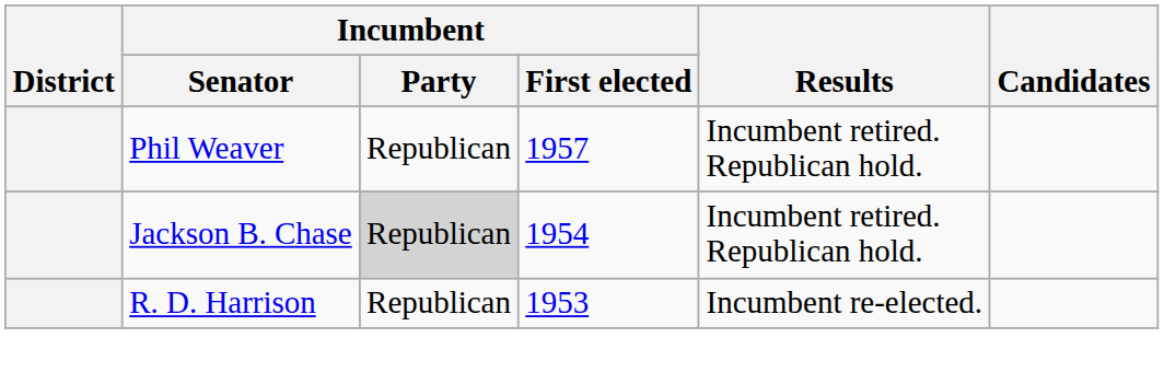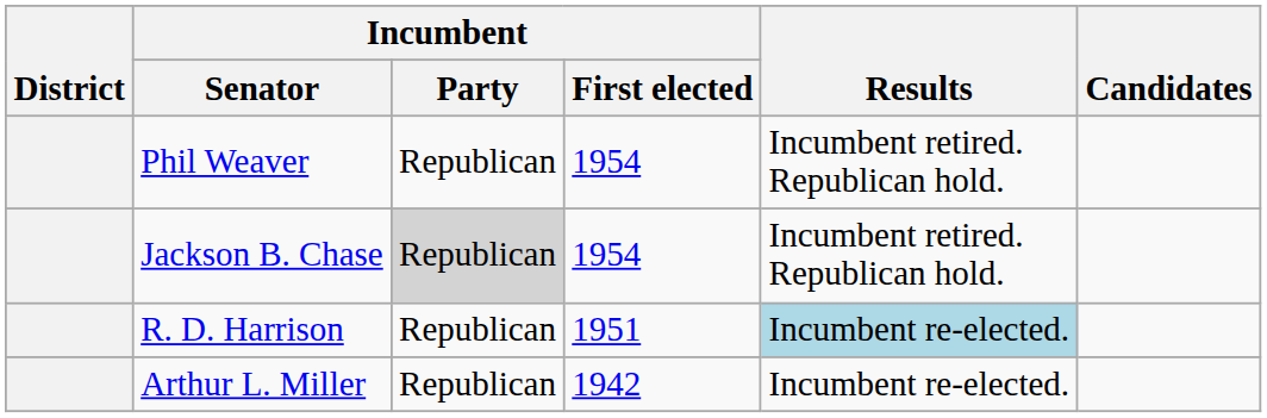 <table class=wikitable>
 <tr valign=bottom>
 <th rowspan=2>District</th>
 <th colspan=3>Incumbent</th>
 <th rowspan=2>Results</th>
 <th rowspan=2>Candidates</th>
 </tr>
 <tr>
 <th>Senator</th>
 <th>Party</th>
 <th>First elected</th>
 </tr>
 <tr>
 <th></th>
 <td><a href='#'>Phil Weaver</a></td>
 <td>Republican</td>
-<td><a href='#'>1957</a></td>
+<td><a href='#'>1954</a></td>
 <td>Incumbent retired.<br>Republican hold.</td>
 <td nowrap></td>
 </tr>
 <tr>
 <th></th>
 <td><a href='#'>Jackson B. Chase</a></td>
 <td style="background: lightgrey;">Republican</td>
 <td><a href='#'>1954</a></td>
 <td>Incumbent retired.<br>Republican hold.</td>
 <td nowrap></td>
 </tr>
 <tr>
 <th></th>
 <td><a href='#'>R. D. Harrison</a></td>
 <td>Republican</td>
-<td><a href='#'>1953 </a></td>
+<td><a href='#'>1951 </a></td>
+<td style="background: lightblue;">Incumbent re-elected.</td>
+<td nowrap></td>
+</tr>
+<tr>
+<th></th>
+<td><a href='#'>Arthur L. Miller</a></td>
+<td>Republican</td>
+<td><a href='#'>1942</a></td>
 <td>Incumbent re-elected.</td>
 <td nowrap></td>
 </tr>
 </table>
